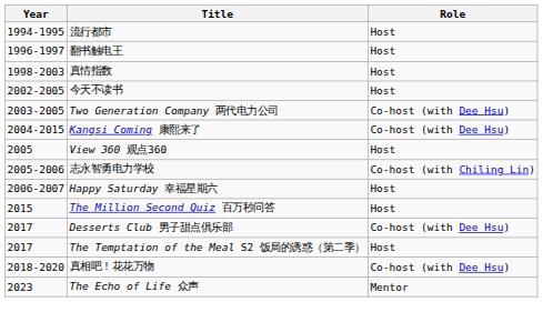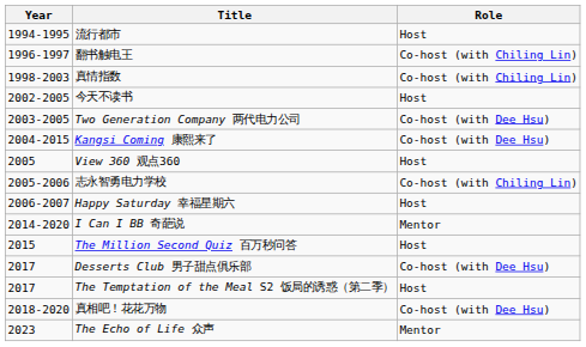 <table class="wikitable sortable">
 <tr>
 <th>Year</th>
 <th>Title</th>
 <th>Role</th>
 </tr>
 <tr>
 <td>1994-1995</td>
 <td>流行都市</td>
 <td>Host</td>
 </tr>
 <tr>
 <td>1996-1997</td>
 <td>翻书触电王</td>
-<td>Host</td>
+<td>Co-host (with <a href='#'>Chiling Lin</a>)</td>
 </tr>
 <tr>
 <td>1998-2003</td>
 <td>真情指数</td>
-<td>Host</td>
+<td>Co-host (with <a href='#'>Chiling Lin</a>)</td>
 </tr>
 <tr>
 <td>2002-2005</td>
 <td>今天不读书</td>
 <td>Host</td>
 </tr>
 <tr>
 <td>2003-2005</td>
 <td><em>Two Generation Company</em> 两代电力公司</td>
 <td>Co-host (with <a href='#'>Dee Hsu</a>)</td>
 </tr>
 <tr>
 <td>2004-2015</td>
 <td><em><a href='#'>Kangsi Coming</a></em> 康熙来了</td>
 <td>Co-host (with <a href='#'>Dee Hsu</a>)</td>
 </tr>
 <tr>
 <td>2005</td>
 <td><em>View 360</em> 观点360</td>
 <td>Host</td>
 </tr>
 <tr>
 <td>2005-2006</td>
 <td>志永智勇电力学校</td>
 <td>Co-host (with <a href='#'>Chiling Lin</a>)</td>
 </tr>
 <tr>
 <td>2006-2007</td>
 <td><em>Happy Saturday</em> 幸福星期六</td>
 <td>Host</td>
 </tr>
 <tr>
+<td>2014-2020</td>
+<td><em>I Can I BB</em> 奇葩说</td>
+<td>Mentor</td>
+</tr>
+<tr>
 <td>2015</td>
 <td><em><a href='#'>The Million Second Quiz</a></em> 百万秒问答</td>
 <td>Host</td>
 </tr>
 <tr>
 <td>2017</td>
 <td><em>Desserts Club</em> 男子甜点俱乐部</td>
 <td>Co-host (with <a href='#'>Dee Hsu</a>)</td>
 </tr>
 <tr>
 <td>2017</td>
 <td><em>The Temptation of the Meal</em> S2 饭局的诱惑（第二季）</td>
 <td>Host</td>
 </tr>
 <tr>
 <td>2018-2020</td>
 <td>真相吧！花花万物</td>
 <td>Co-host (with <a href='#'>Dee Hsu</a>)</td>
 </tr>
 <tr>
 <td>2023</td>
 <td><em>The Echo of Life</em> 众声</td>
 <td>Mentor</td>
 </tr>
 </table>
